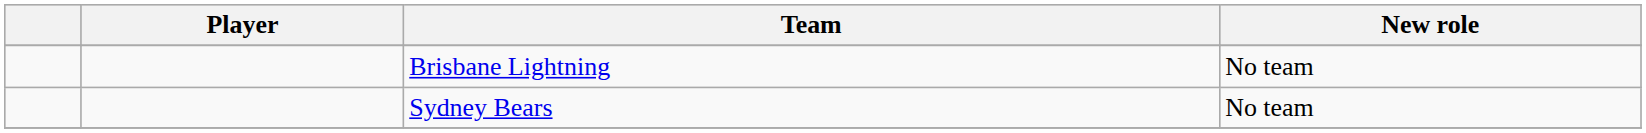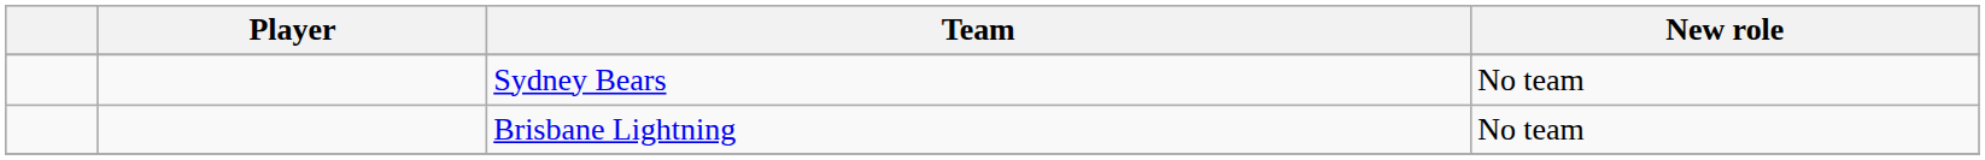 <table class="sortable wikitable" width=80% font-size=90%>
 <tr>
 <th width=40></th>
 <th>Player</th>
 <th>Team</th>
 <th>New role</th>
 </tr>
 <tr>
 </tr>
 <tr>
 <td align="center"></td>
 <td></td>
-<td><a href='#'>Brisbane Lightning</a></td>
+<td><a href='#'>Sydney Bears</a></td>
 <td>No team</td>
 </tr>
 <tr>
 <td align="center"></td>
 <td></td>
-<td><a href='#'>Sydney Bears</a></td>
+<td><a href='#'>Brisbane Lightning</a></td>
 <td>No team</td>
 </tr>
 <tr>
 </tr>
 </table>
